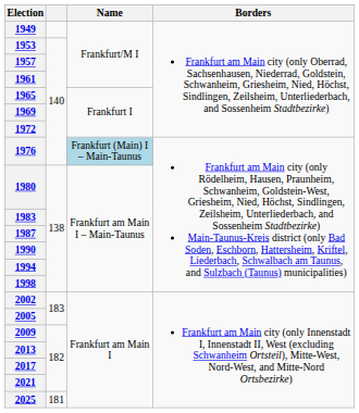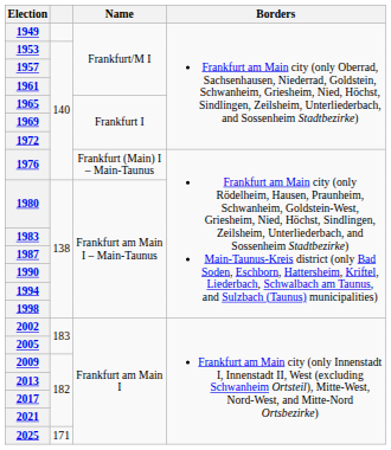 <table class=wikitable style="text-align:center">
 <tr>
 <th>Election</th>
 <th></th>
 <th width=125px>Name</th>
 <th width=300px>Borders</th>
 </tr>
 <tr>
 <th><a href='#'>1949</a></th>
 <td></td>
 <td rowspan=4>Frankfurt/M I</td>
 <td rowspan=7><br><ul><li><a href='#'>Frankfurt am Main</a> city (only Oberrad, Sachsenhausen, Niederrad, Goldstein, Schwanheim, Griesheim, Nied, Höchst, Sindlingen, Zeilsheim, Unterliederbach, and Sossenheim <em>Stadtbezirke</em>)</li></ul></td>
 </tr>
 <tr>
 <th><a href='#'>1953</a></th>
 <td rowspan=7>140</td>
 </tr>
 <tr>
 <th><a href='#'>1957</a></th>
 </tr>
 <tr>
 <th><a href='#'>1961</a></th>
 </tr>
 <tr>
 <th><a href='#'>1965</a></th>
 <td rowspan=3>Frankfurt I</td>
 </tr>
 <tr>
 <th><a href='#'>1969</a></th>
 </tr>
 <tr>
 <th><a href='#'>1972</a></th>
 </tr>
 <tr>
 <th><a href='#'>1976</a></th>
-<td style="background: lightblue;">Frankfurt (Main) I – Main-Taunus</td>
+<td>Frankfurt (Main) I – Main-Taunus</td>
 <td rowspan=7><br><ul><li><a href='#'>Frankfurt am Main</a> city (only Rödelheim, Hausen, Praunheim, Schwanheim, Goldstein-West, Griesheim, Nied, Höchst, Sindlingen, Zeilsheim, Unterliederbach, and Sossenheim <em>Stadtbezirke</em>)</li><li><a href='#'>Main-Taunus-Kreis</a> district (only <a href='#'>Bad Soden</a>, <a href='#'>Eschborn</a>, <a href='#'>Hattersheim</a>, <a href='#'>Kriftel</a>, <a href='#'>Liederbach</a>, <a href='#'>Schwalbach am Taunus</a>, and <a href='#'>Sulzbach (Taunus)</a> municipalities)</li></ul></td>
 </tr>
 <tr>
 <th><a href='#'>1980</a></th>
 <td rowspan=6>138</td>
 <td rowspan=6>Frankfurt am Main I – Main-Taunus</td>
 </tr>
 <tr>
 <th><a href='#'>1983</a></th>
 </tr>
 <tr>
 <th><a href='#'>1987</a></th>
 </tr>
 <tr>
 <th><a href='#'>1990</a></th>
 </tr>
 <tr>
 <th><a href='#'>1994</a></th>
 </tr>
 <tr>
 <th><a href='#'>1998</a></th>
 </tr>
 <tr>
 <th><a href='#'>2002</a></th>
 <td rowspan=2>183</td>
 <td rowspan=7>Frankfurt am Main I</td>
 <td rowspan=7><br><ul><li><a href='#'>Frankfurt am Main</a> city (only Innenstadt I, Innenstadt II, West (excluding <a href='#'>Schwanheim</a> <em>Ortsteil</em>), Mitte-West, Nord-West, and Mitte-Nord <em>Ortsbezirke</em>)</li></ul></td>
 </tr>
 <tr>
 <th><a href='#'>2005</a></th>
 </tr>
 <tr>
 <th><a href='#'>2009</a></th>
 <td rowspan=4>182</td>
 </tr>
 <tr>
 <th><a href='#'>2013</a></th>
 </tr>
 <tr>
 <th><a href='#'>2017</a></th>
 </tr>
 <tr>
 <th><a href='#'>2021</a></th>
 </tr>
 <tr>
 <th><a href='#'>2025</a></th>
-<td>181</td>
+<td>171</td>
 </tr>
 </table>
